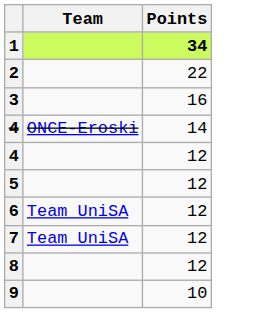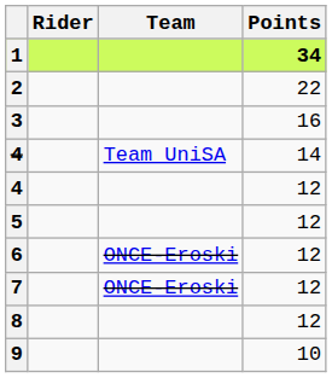 <table class="wikitable">
 <tr>
 <th></th>
+<th>Rider</th>
 <th>Team</th>
 <th>Points</th>
 </tr>
 <tr style="background:#CCFB5D;">
 <th>1</th>
 <td><strong></strong></td>
+<td><strong></strong></td>
 <td align=right><strong>34</strong></td>
 </tr>
 <tr>
 <th>2</th>
+<td></td>
 <td></td>
 <td align=right>22</td>
 </tr>
 <tr>
 <th>3</th>
 <td></td>
+<td></td>
 <td align=right>16</td>
 </tr>
 <tr>
 <th><s>4</s></th>
-<td><s><a href='#'>ONCE-Eroski</a></s></td>
+<td><s></s></td>
+<td><a href='#'>Team UniSA</a></td>
 <td align=right>14</td>
 </tr>
 <tr>
 <th>4</th>
+<td></td>
 <td></td>
 <td align=right>12</td>
 </tr>
 <tr>
 <th>5</th>
 <td></td>
+<td></td>
 <td align=right>12</td>
 </tr>
 <tr>
 <th>6</th>
-<td><a href='#'>Team UniSA</a></td>
+<td></td>
+<td><s><a href='#'>ONCE-Eroski</a></s></td>
 <td align=right>12</td>
 </tr>
 <tr>
 <th>7</th>
-<td><a href='#'>Team UniSA</a></td>
+<td></td>
+<td><s><a href='#'>ONCE-Eroski</a></s></td>
 <td align=right>12</td>
 </tr>
 <tr>
 <th>8</th>
+<td></td>
 <td></td>
 <td align=right>12</td>
 </tr>
 <tr>
 <th>9</th>
 <td></td>
+<td></td>
 <td style="text-align:right;">10</td>
 </tr>
 </table>
